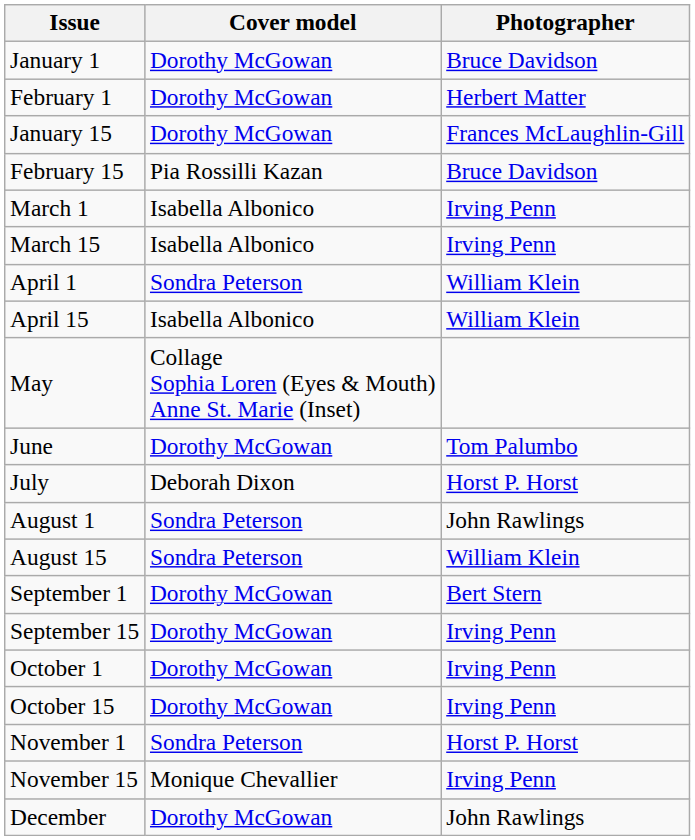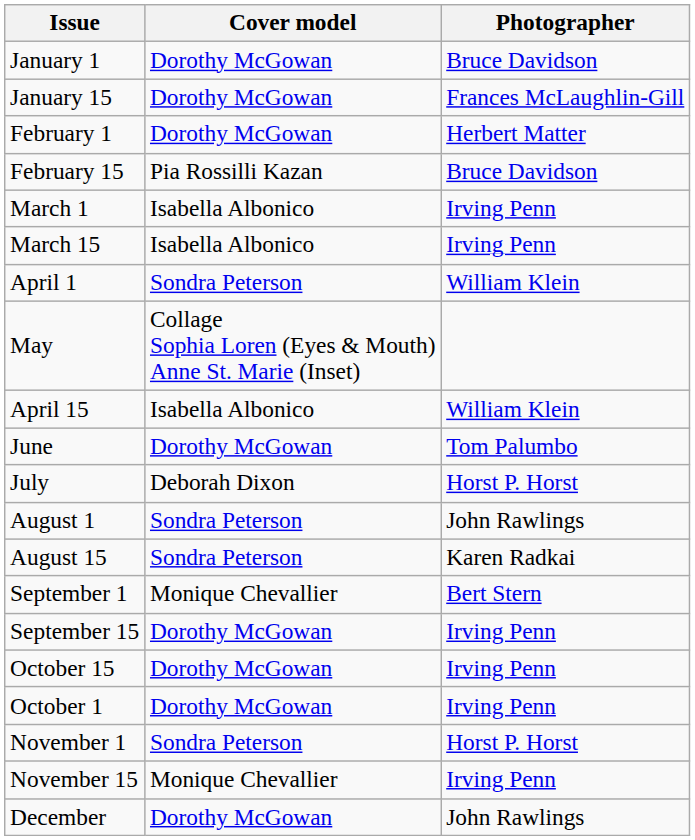 <table class="sortable wikitable">
 <tr>
 <th>Issue</th>
 <th>Cover model</th>
 <th>Photographer</th>
 </tr>
 <tr>
 <td>January 1</td>
 <td><a href='#'>Dorothy McGowan</a></td>
 <td><a href='#'>Bruce Davidson</a></td>
 </tr>
 <tr>
+<td>January 15</td>
+<td><a href='#'>Dorothy McGowan</a></td>
+<td><a href='#'>Frances McLaughlin-Gill</a></td>
+</tr>
+<tr>
 <td>February 1</td>
 <td><a href='#'>Dorothy McGowan</a></td>
 <td><a href='#'>Herbert Matter</a></td>
-</tr>
-<tr>
-<td>January 15</td>
-<td><a href='#'>Dorothy McGowan</a></td>
-<td><a href='#'>Frances McLaughlin-Gill</a></td>
 </tr>
 <tr>
 <td>February 15</td>
 <td>Pia Rossilli Kazan</td>
 <td><a href='#'>Bruce Davidson</a></td>
 </tr>
 <tr>
 <td>March 1</td>
 <td>Isabella Albonico</td>
 <td><a href='#'>Irving Penn</a></td>
 </tr>
 <tr>
 <td>March 15</td>
 <td>Isabella Albonico</td>
 <td><a href='#'>Irving Penn</a></td>
 </tr>
 <tr>
 <td>April 1</td>
 <td><a href='#'>Sondra Peterson</a></td>
 <td><a href='#'>William Klein</a></td>
 </tr>
 <tr>
+<td>May</td>
+<td>Collage<br><a href='#'>Sophia Loren</a> (Eyes & Mouth)<br><a href='#'>Anne St. Marie</a> (Inset)</td>
+<td></td>
+</tr>
+<tr>
 <td>April 15</td>
 <td>Isabella Albonico</td>
 <td><a href='#'>William Klein</a></td>
-</tr>
-<tr>
-<td>May</td>
-<td>Collage<br><a href='#'>Sophia Loren</a> (Eyes & Mouth)<br><a href='#'>Anne St. Marie</a> (Inset)</td>
-<td></td>
 </tr>
 <tr>
 <td>June</td>
 <td><a href='#'>Dorothy McGowan</a></td>
 <td><a href='#'>Tom Palumbo</a></td>
 </tr>
 <tr>
 <td>July</td>
 <td>Deborah Dixon</td>
 <td><a href='#'>Horst P. Horst</a></td>
 </tr>
 <tr>
 <td>August 1</td>
 <td><a href='#'>Sondra Peterson</a></td>
 <td>John Rawlings</td>
 </tr>
 <tr>
 <td>August 15</td>
 <td><a href='#'>Sondra Peterson</a></td>
-<td><a href='#'>William Klein</a></td>
+<td>Karen Radkai</td>
 </tr>
 <tr>
 <td>September 1</td>
-<td><a href='#'>Dorothy McGowan</a></td>
+<td>Monique Chevallier</td>
 <td><a href='#'>Bert Stern</a></td>
 </tr>
 <tr>
 <td>September 15</td>
 <td><a href='#'>Dorothy McGowan</a></td>
 <td><a href='#'>Irving Penn</a></td>
 </tr>
 <tr>
-<td>October 1</td>
+<td>October 15</td>
 <td><a href='#'>Dorothy McGowan</a></td>
 <td><a href='#'>Irving Penn</a></td>
 </tr>
 <tr>
-<td>October 15</td>
+<td>October 1</td>
 <td><a href='#'>Dorothy McGowan</a></td>
 <td><a href='#'>Irving Penn</a></td>
 </tr>
 <tr>
 <td>November 1</td>
 <td><a href='#'>Sondra Peterson</a></td>
 <td><a href='#'>Horst P. Horst</a></td>
 </tr>
 <tr>
 <td>November 15</td>
 <td>Monique Chevallier</td>
 <td><a href='#'>Irving Penn</a></td>
 </tr>
 <tr>
 <td>December</td>
 <td><a href='#'>Dorothy McGowan</a></td>
 <td>John Rawlings</td>
 </tr>
 </table>
